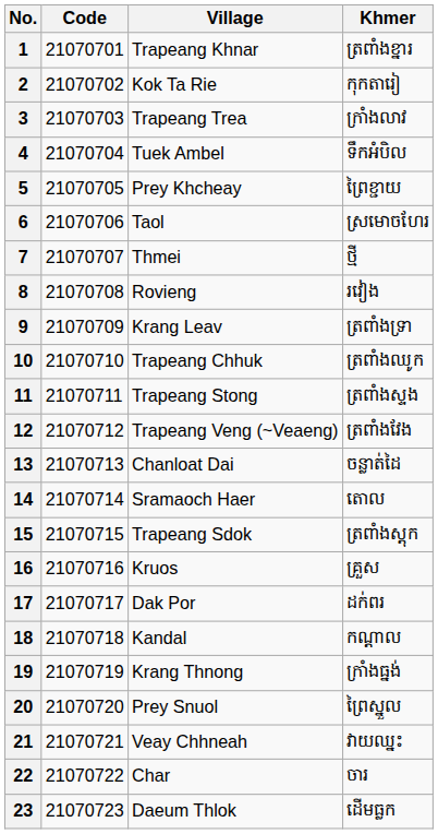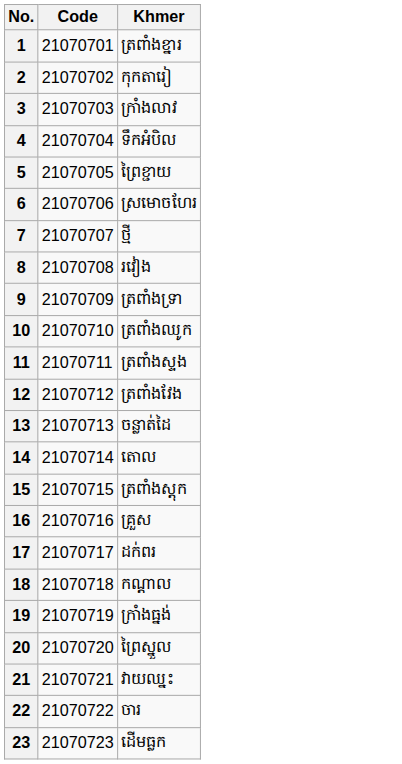 <table class="wikitable sortable mw-collapsible">
 <tr>
 <th>No.</th>
 <th>Code</th>
-<th>Village</th>
 <th>Khmer</th>
 </tr>
 <tr>
 <th>1</th>
 <td>21070701</td>
-<td>Trapeang Khnar</td>
 <td>ត្រពាំងខ្នារ</td>
 </tr>
 <tr>
 <th>2</th>
 <td>21070702</td>
-<td>Kok Ta Rie</td>
 <td>កុកតារៀ</td>
 </tr>
 <tr>
 <th>3</th>
 <td>21070703</td>
-<td>Trapeang Trea</td>
 <td>ក្រាំងលាវ</td>
 </tr>
 <tr>
 <th>4</th>
 <td>21070704</td>
-<td>Tuek Ambel</td>
 <td>ទឹកអំបិល</td>
 </tr>
 <tr>
 <th>5</th>
 <td>21070705</td>
-<td>Prey Khcheay</td>
 <td>ព្រៃខ្ជាយ</td>
 </tr>
 <tr>
 <th>6</th>
 <td>21070706</td>
-<td>Taol</td>
 <td>ស្រមោចហែរ</td>
 </tr>
 <tr>
 <th>7</th>
 <td>21070707</td>
-<td>Thmei</td>
 <td>ថ្មី</td>
 </tr>
 <tr>
 <th>8</th>
 <td>21070708</td>
-<td>Rovieng</td>
 <td>រវៀង</td>
 </tr>
 <tr>
 <th>9</th>
 <td>21070709</td>
-<td>Krang Leav</td>
 <td>ត្រពាំងទ្រា</td>
 </tr>
 <tr>
 <th>10</th>
 <td>21070710</td>
-<td>Trapeang Chhuk</td>
 <td>ត្រពាំងឈូក</td>
 </tr>
 <tr>
 <th>11</th>
 <td>21070711</td>
-<td>Trapeang Stong</td>
 <td>ត្រពាំងស្ទង</td>
 </tr>
 <tr>
 <th>12</th>
 <td>21070712</td>
-<td>Trapeang Veng (~Veaeng)</td>
 <td>ត្រពាំងវែង</td>
 </tr>
 <tr>
 <th>13</th>
 <td>21070713</td>
-<td>Chanloat Dai</td>
 <td>ចន្លាត់ដៃ</td>
 </tr>
 <tr>
 <th>14</th>
 <td>21070714</td>
-<td>Sramaoch Haer</td>
 <td>តោល</td>
 </tr>
 <tr>
 <th>15</th>
 <td>21070715</td>
-<td>Trapeang Sdok</td>
 <td>ត្រពាំងស្ដុក</td>
 </tr>
 <tr>
 <th>16</th>
 <td>21070716</td>
-<td>Kruos</td>
 <td>គ្រួស</td>
 </tr>
 <tr>
 <th>17</th>
 <td>21070717</td>
-<td>Dak Por</td>
 <td>ដក់ពរ</td>
 </tr>
 <tr>
 <th>18</th>
 <td>21070718</td>
-<td>Kandal</td>
 <td>កណ្ដាល</td>
 </tr>
 <tr>
 <th>19</th>
 <td>21070719</td>
-<td>Krang Thnong</td>
 <td>ក្រាំងធ្នង់</td>
 </tr>
 <tr>
 <th>20</th>
 <td>21070720</td>
-<td>Prey Snuol</td>
 <td>ព្រៃស្នួល</td>
 </tr>
 <tr>
 <th>21</th>
 <td>21070721</td>
-<td>Veay Chhneah</td>
 <td>វាយឈ្នះ</td>
 </tr>
 <tr>
 <th>22</th>
 <td>21070722</td>
-<td>Char</td>
 <td>ចារ</td>
 </tr>
 <tr>
 <th>23</th>
 <td>21070723</td>
-<td>Daeum Thlok</td>
 <td>ដើមធ្លក</td>
 </tr>
 </table>
